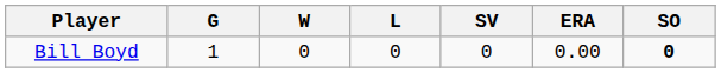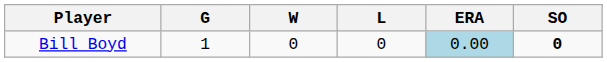 <table class="wikitable sortable">
 <tr>
 <th bgcolor="#DDDDFF" width="16%">Player</th>
 <th bgcolor="#DDDDFF" width="9%">G</th>
 <th bgcolor="#DDDDFF" width="9%">W</th>
 <th bgcolor="#DDDDFF" width="9%">L</th>
-<th bgcolor="#DDDDFF" width="9%">SV</th>
 <th bgcolor="#DDDDFF" width="9%">ERA</th>
 <th bgcolor="#DDDDFF" width="9%">SO</th>
 </tr>
 <tr align=center>
 <td><a href='#'>Bill Boyd</a></td>
 <td>1</td>
 <td>0</td>
 <td>0</td>
-<td>0</td>
-<td>0.00</td>
+<td style="background: lightblue;">0.00</td>
 <td><strong>0</strong></td>
 </tr>
 </table>
